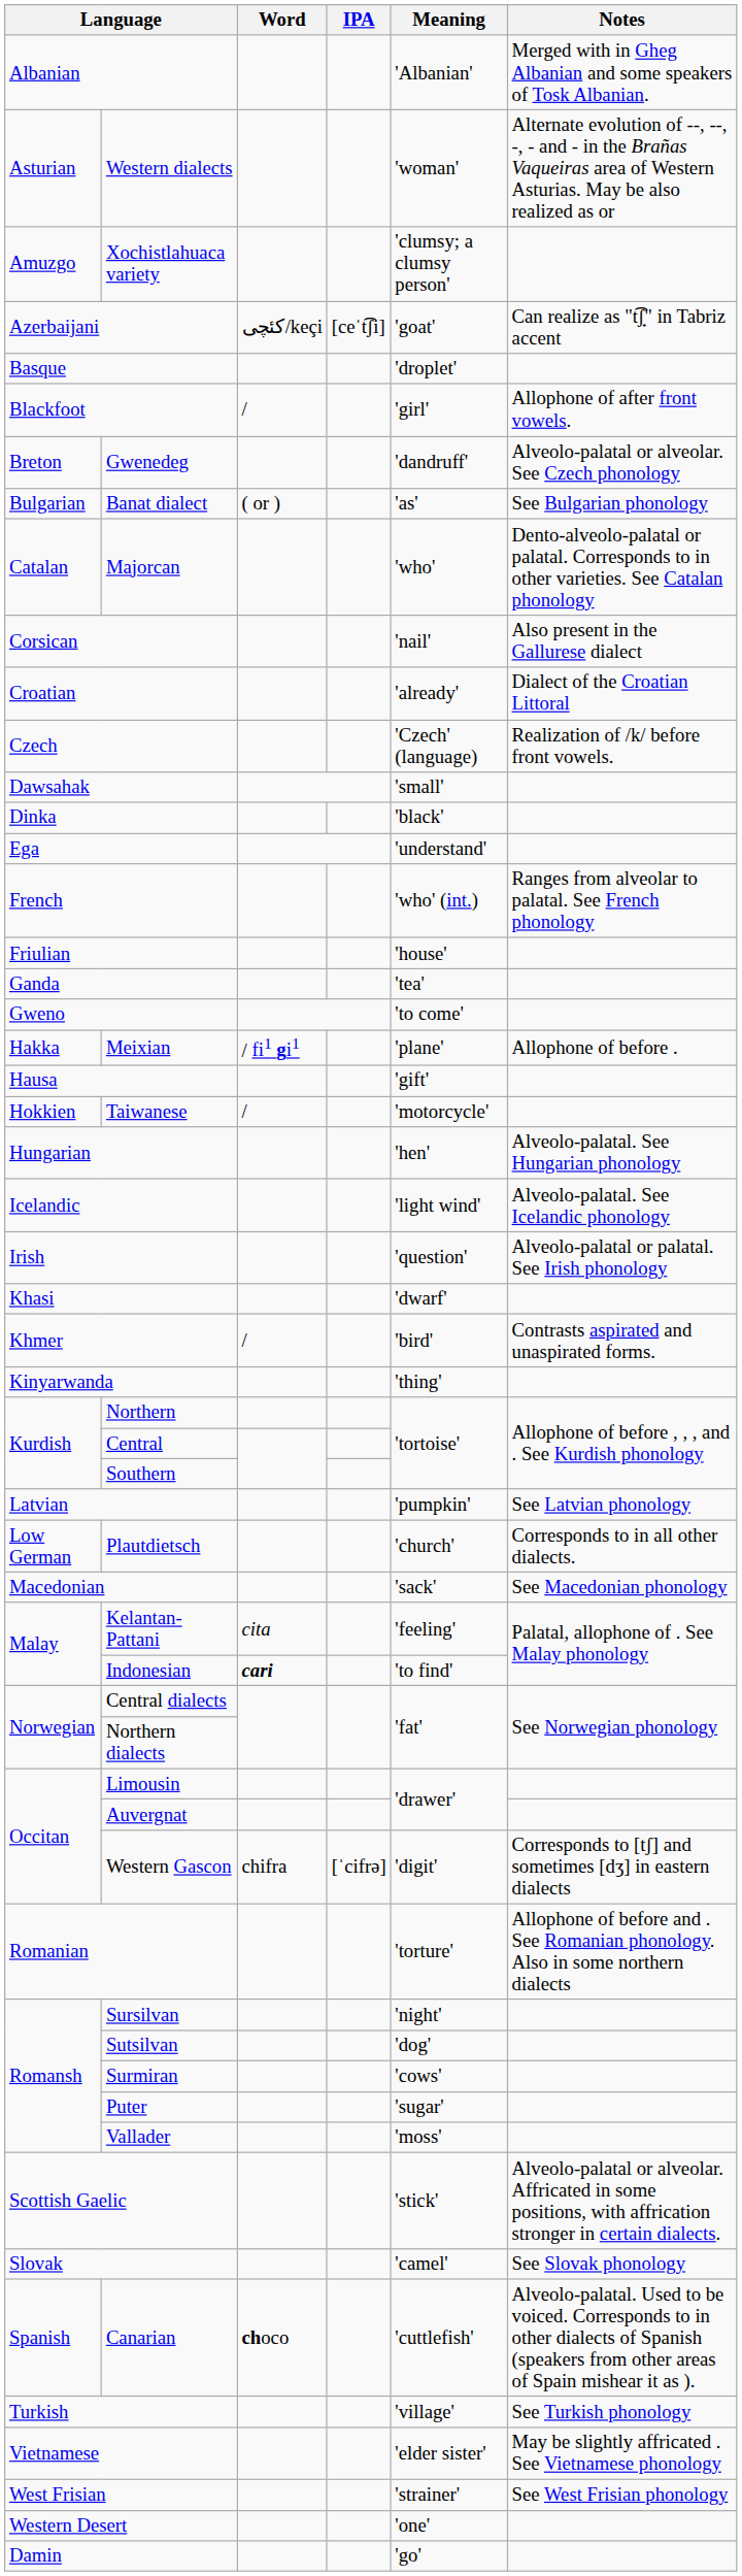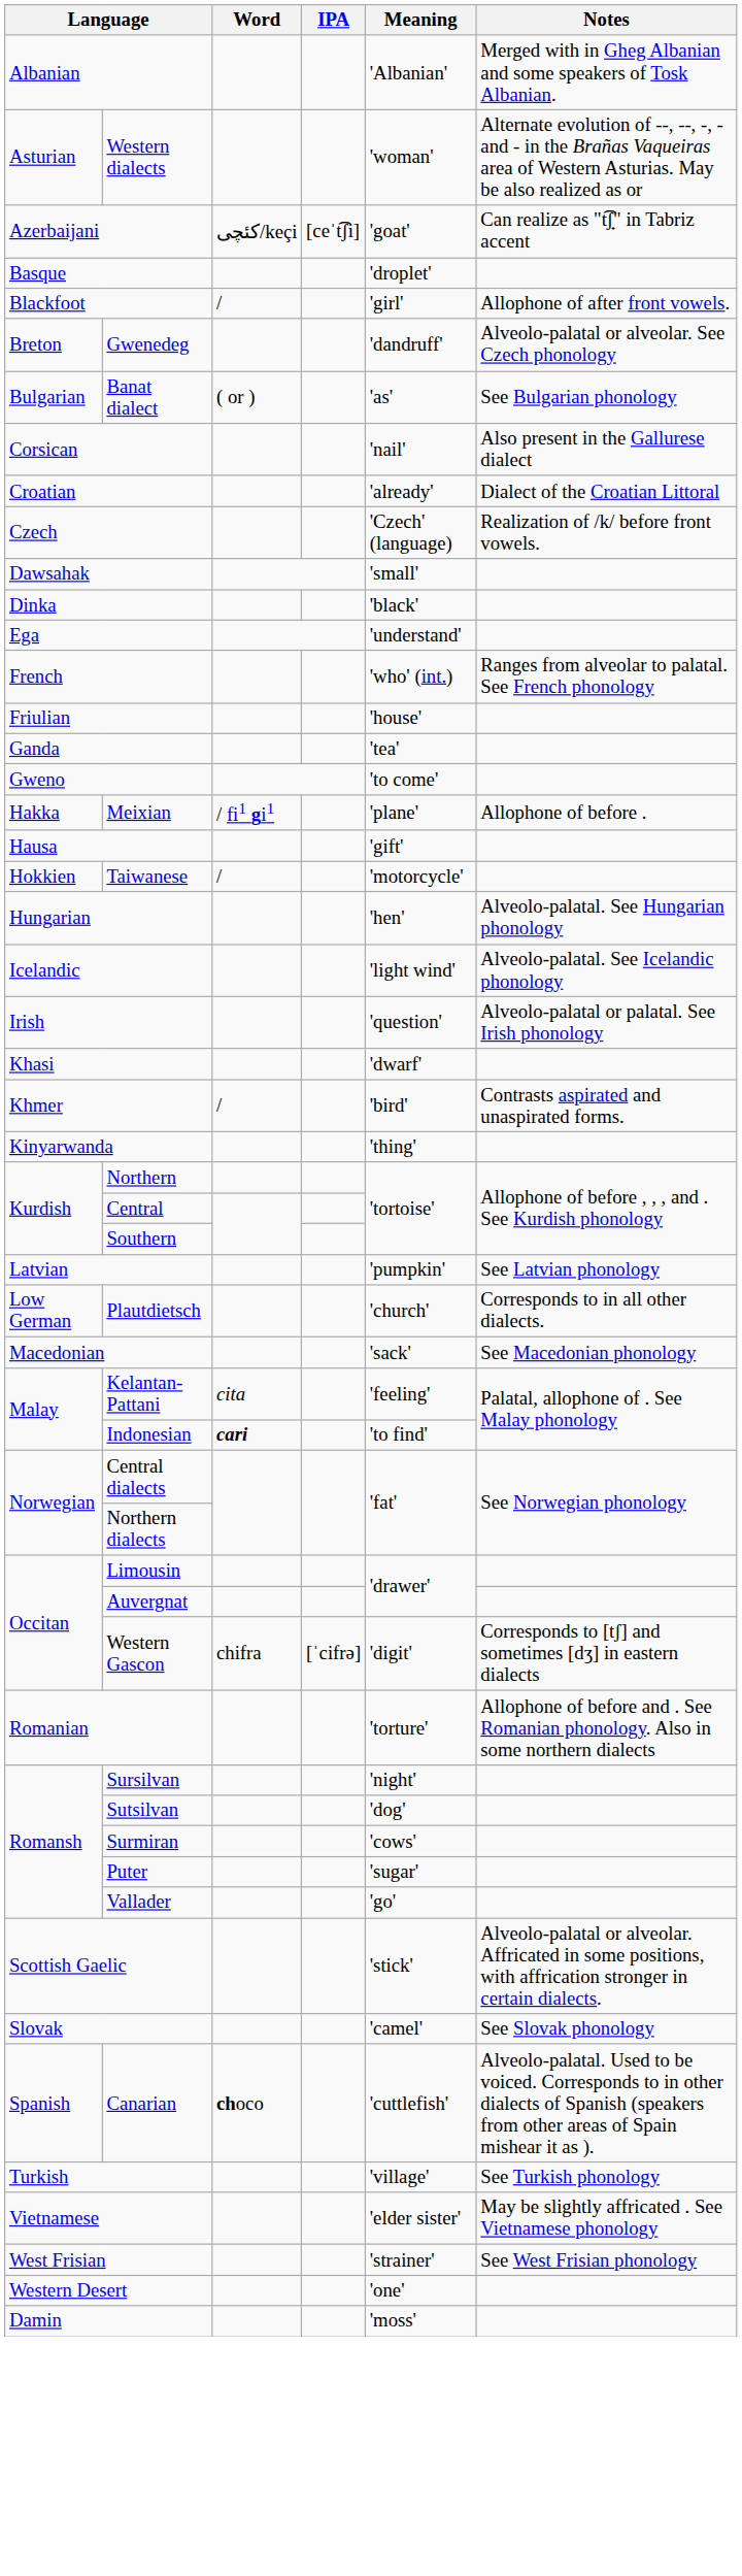 <table class="wikitable">
 <tr>
 <th colspan="2">Language</th>
 <th>Word</th>
 <th><a href='#'>IPA</a></th>
 <th>Meaning</th>
 <th>Notes</th>
 </tr>
 <tr>
 <td colspan="2"><a href='#'>Albanian</a></td>
 <td></td>
 <td></td>
 <td>'Albanian'</td>
 <td>Merged with  in <a href='#'>Gheg Albanian</a> and some speakers of <a href='#'>Tosk Albanian</a>.</td>
 </tr>
 <tr>
 <td><a href='#'>Asturian</a></td>
 <td><a href='#'>Western dialects</a></td>
 <td></td>
 <td></td>
 <td>'woman'</td>
 <td>Alternate evolution of --, --, -, - and - in the <em>Brañas Vaqueiras</em> area of Western Asturias. May be also realized as  or </td>
-</tr>
-<tr>
-<td><a href='#'>Amuzgo</a></td>
-<td><a href='#'>Xochistlahuaca variety</a></td>
-<td></td>
-<td></td>
-<td>'clumsy; a clumsy person'</td>
-<td></td>
 </tr>
 <tr>
 <td colspan="2"><a href='#'>Azerbaijani</a></td>
 <td>کئچی/keçi</td>
 <td>[ceˈt͡ʃi]</td>
 <td>'goat'</td>
 <td>Can realize as "t͡ʃ̟" in Tabriz accent</td>
 </tr>
 <tr>
 <td colspan="2"><a href='#'>Basque</a></td>
 <td></td>
 <td></td>
 <td>'droplet'</td>
 <td></td>
 </tr>
 <tr>
 <td colspan="2"><a href='#'>Blackfoot</a></td>
 <td> / </td>
 <td></td>
 <td>'girl'</td>
 <td>Allophone of  after <a href='#'>front vowels</a>.</td>
 </tr>
 <tr>
 <td><a href='#'>Breton</a></td>
 <td><a href='#'>Gwenedeg</a></td>
 <td></td>
 <td></td>
 <td>'dandruff'</td>
 <td>Alveolo-palatal or alveolar. See <a href='#'>Czech phonology</a></td>
 </tr>
 <tr>
 <td><a href='#'>Bulgarian</a></td>
 <td><a href='#'>Banat dialect</a></td>
 <td> ( or )</td>
 <td></td>
 <td>'as'</td>
 <td>See <a href='#'>Bulgarian phonology</a></td>
-</tr>
-<tr>
-<td><a href='#'>Catalan</a></td>
-<td><a href='#'>Majorcan</a></td>
-<td></td>
-<td></td>
-<td>'who'</td>
-<td>Dento-alveolo-palatal or palatal. Corresponds to  in other varieties. See <a href='#'>Catalan phonology</a></td>
 </tr>
 <tr>
 <td colspan="2"><a href='#'>Corsican</a></td>
 <td></td>
 <td></td>
 <td>'nail'</td>
 <td>Also present in the <a href='#'>Gallurese</a> dialect</td>
 </tr>
 <tr>
 <td colspan="2"><a href='#'>Croatian</a></td>
 <td></td>
 <td></td>
 <td>'already'</td>
 <td>Dialect of the <a href='#'>Croatian Littoral</a></td>
 </tr>
 <tr>
 <td colspan="2"><a href='#'>Czech</a></td>
 <td></td>
 <td></td>
 <td>'Czech' (language)</td>
 <td>Realization of /k/ before front vowels.</td>
 </tr>
 <tr>
 <td colspan="2"><a href='#'>Dawsahak</a></td>
 <td colspan="2" align="center"></td>
 <td>'small'</td>
 <td></td>
 </tr>
 <tr>
 <td colspan="2"><a href='#'>Dinka</a></td>
 <td></td>
 <td></td>
 <td>'black'</td>
 <td></td>
 </tr>
 <tr>
 <td colspan="2"><a href='#'>Ega</a></td>
 <td colspan="2" align="center"></td>
 <td>'understand'</td>
 <td></td>
 </tr>
 <tr>
 <td colspan="2"><a href='#'>French</a></td>
 <td></td>
 <td></td>
 <td>'who' (<a href='#'>int.</a>)</td>
 <td>Ranges from alveolar to palatal. See <a href='#'>French phonology</a></td>
 </tr>
 <tr>
 <td colspan="2"><a href='#'>Friulian</a></td>
 <td></td>
 <td></td>
 <td>'house'</td>
 <td></td>
 </tr>
 <tr>
 <td colspan="2"><a href='#'>Ganda</a></td>
 <td></td>
 <td></td>
 <td>'tea'</td>
 <td></td>
 </tr>
 <tr>
 <td colspan="2"><a href='#'>Gweno</a></td>
 <td colspan="2" align="center"></td>
 <td>'to come'</td>
 <td></td>
 </tr>
 <tr>
 <td><a href='#'>Hakka</a></td>
 <td><a href='#'>Meixian</a></td>
 <td> / <a href='#'>fi<sup>1</sup> <strong>g</strong>i<sup>1</sup></a></td>
 <td></td>
 <td>'plane'</td>
 <td>Allophone of  before .</td>
 </tr>
 <tr>
 <td colspan="2"><a href='#'>Hausa</a></td>
 <td></td>
 <td></td>
 <td>'gift'</td>
 <td></td>
 </tr>
 <tr>
 <td><a href='#'>Hokkien</a></td>
 <td><a href='#'>Taiwanese</a></td>
 <td> / </td>
 <td></td>
 <td>'motorcycle'</td>
 <td></td>
 </tr>
 <tr>
 <td colspan="2"><a href='#'>Hungarian</a></td>
 <td></td>
 <td></td>
 <td>'hen'</td>
 <td>Alveolo-palatal. See <a href='#'>Hungarian phonology</a></td>
 </tr>
 <tr>
 <td colspan="2"><a href='#'>Icelandic</a></td>
 <td></td>
 <td></td>
 <td>'light wind'</td>
 <td>Alveolo-palatal. See <a href='#'>Icelandic phonology</a></td>
 </tr>
 <tr>
 <td colspan="2"><a href='#'>Irish</a></td>
 <td></td>
 <td></td>
 <td>'question'</td>
 <td>Alveolo-palatal or palatal. See <a href='#'>Irish phonology</a></td>
 </tr>
 <tr>
 <td colspan="2"><a href='#'>Khasi</a></td>
 <td></td>
 <td></td>
 <td>'dwarf'</td>
 <td></td>
 </tr>
 <tr>
 <td colspan="2"><a href='#'>Khmer</a></td>
 <td> / </td>
 <td></td>
 <td>'bird'</td>
 <td>Contrasts <a href='#'>aspirated</a> and unaspirated forms.</td>
 </tr>
 <tr>
 <td colspan="2"><a href='#'>Kinyarwanda</a></td>
 <td></td>
 <td></td>
 <td>'thing'</td>
 <td></td>
 </tr>
 <tr>
 <td rowspan="3"><a href='#'>Kurdish</a></td>
 <td><a href='#'>Northern</a></td>
 <td></td>
 <td></td>
 <td rowspan="3">'tortoise'</td>
 <td rowspan="3">Allophone of  before , , , and . See <a href='#'>Kurdish phonology</a></td>
 </tr>
 <tr>
 <td><a href='#'>Central</a></td>
 <td rowspan="2"></td>
 <td></td>
 </tr>
 <tr>
 <td><a href='#'>Southern</a></td>
 <td></td>
 </tr>
 <tr>
 <td colspan="2"><a href='#'>Latvian</a></td>
 <td></td>
 <td></td>
 <td>'pumpkin'</td>
 <td>See <a href='#'>Latvian phonology</a></td>
 </tr>
 <tr>
 <td><a href='#'>Low German</a></td>
 <td><a href='#'>Plautdietsch</a></td>
 <td></td>
 <td></td>
 <td>'church'</td>
 <td>Corresponds to  in all other dialects.</td>
 </tr>
 <tr>
 <td colspan="2"><a href='#'>Macedonian</a></td>
 <td></td>
 <td></td>
 <td>'sack'</td>
 <td>See <a href='#'>Macedonian phonology</a></td>
 </tr>
 <tr>
 <td rowspan="2"><a href='#'>Malay</a></td>
 <td><a href='#'>Kelantan-Pattani</a></td>
 <td><em>cita</em></td>
 <td></td>
 <td>'feeling'</td>
 <td rowspan="2">Palatal, allophone of . See <a href='#'>Malay phonology</a></td>
 </tr>
 <tr>
 <td><a href='#'>Indonesian</a></td>
 <td><strong><em>c<strong>ari<em></td>
 <td></td>
 <td>'to find'</td>
 </tr>
 <tr>
 <td rowspan="2"><a href='#'>Norwegian</a></td>
 <td>Central <a href='#'>dialects</a></td>
 <td rowspan="2"></td>
 <td rowspan="2"></td>
 <td rowspan="2">'fat'</td>
 <td rowspan="2">See <a href='#'>Norwegian phonology</a></td>
 </tr>
 <tr>
 <td>Northern <a href='#'>dialects</a></td>
 </tr>
 <tr>
 <td rowspan="3"><a href='#'>Occitan</a></td>
 <td><a href='#'>Limousin</a></td>
 <td></td>
 <td></td>
 <td rowspan="2">'drawer'</td>
 <td></td>
 </tr>
 <tr>
 <td><a href='#'>Auvergnat</a></td>
 <td></td>
 <td></td>
 <td></td>
 </tr>
 <tr>
 <td>Western <a href='#'>Gascon</a></td>
 <td></em></strong>ch</strong>ifra</em></td>
 <td>[ˈcifrə]</td>
 <td>'digit'</td>
 <td>Corresponds to [tʃ] and sometimes [dʒ] in eastern dialects</td>
 </tr>
 <tr>
 <td colspan="2"><a href='#'>Romanian</a></td>
 <td></td>
 <td></td>
 <td>'torture'</td>
 <td>Allophone of  before  and . See <a href='#'>Romanian phonology</a>. Also in some northern dialects</td>
 </tr>
 <tr>
 <td rowspan="5"><a href='#'>Romansh</a></td>
 <td><a href='#'>Sursilvan</a></td>
 <td></td>
 <td></td>
 <td>'night'</td>
 <td></td>
 </tr>
 <tr>
 <td><a href='#'>Sutsilvan</a></td>
 <td></td>
 <td></td>
 <td>'dog'</td>
 <td></td>
 </tr>
 <tr>
 <td><a href='#'>Surmiran</a></td>
 <td></td>
 <td></td>
 <td>'cows'</td>
 <td></td>
 </tr>
 <tr>
 <td><a href='#'>Puter</a></td>
 <td></td>
 <td></td>
 <td>'sugar'</td>
 <td></td>
 </tr>
 <tr>
 <td><a href='#'>Vallader</a></td>
 <td></td>
 <td></td>
-<td>'moss'</td>
+<td>'go'</td>
 <td></td>
 </tr>
 <tr>
 <td colspan="2"><a href='#'>Scottish Gaelic</a></td>
 <td></td>
 <td></td>
 <td>'stick'</td>
 <td>Alveolo-palatal or alveolar. Affricated in some positions, with affrication stronger in <a href='#'>certain dialects</a>.</td>
 </tr>
 <tr>
 <td colspan="2"><a href='#'>Slovak</a></td>
 <td></td>
 <td></td>
 <td>'camel'</td>
 <td>See <a href='#'>Slovak phonology</a></td>
 </tr>
 <tr>
 <td><a href='#'>Spanish</a></td>
 <td><a href='#'>Canarian</a></td>
 <td><strong>ch</strong>oco</td>
 <td></td>
 <td>'cuttlefish'</td>
 <td>Alveolo-palatal. Used to be voiced. Corresponds to  in other dialects of  Spanish (speakers from other areas of Spain mishear it as ).</td>
 </tr>
 <tr>
 <td colspan="2"><a href='#'>Turkish</a></td>
 <td></td>
 <td></td>
 <td>'village'</td>
 <td>See <a href='#'>Turkish phonology</a></td>
 </tr>
 <tr>
 <td colspan="2"><a href='#'>Vietnamese</a></td>
 <td></td>
 <td></td>
 <td>'elder sister'</td>
 <td>May be slightly affricated . See <a href='#'>Vietnamese phonology</a></td>
 </tr>
 <tr>
 <td colspan="2"><a href='#'>West Frisian</a></td>
 <td></td>
 <td></td>
 <td>'strainer'</td>
 <td>See <a href='#'>West Frisian phonology</a></td>
 </tr>
 <tr>
 <td colspan="2"><a href='#'>Western Desert</a></td>
 <td></td>
 <td></td>
 <td>'one'</td>
 <td></td>
 </tr>
 <tr>
 <td colspan="2"><a href='#'>Damin</a></td>
 <td></td>
 <td></td>
-<td>'go'</td>
+<td>'moss'</td>
 <td></td>
 </tr>
 </table>
